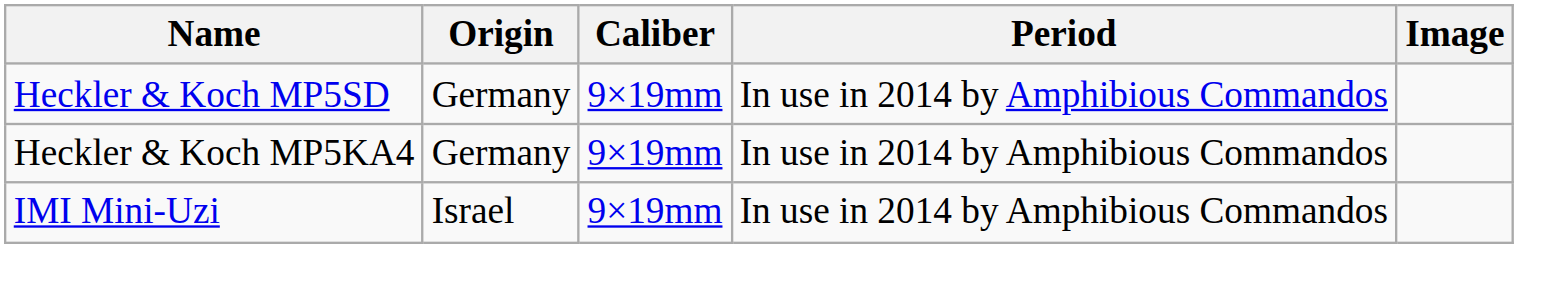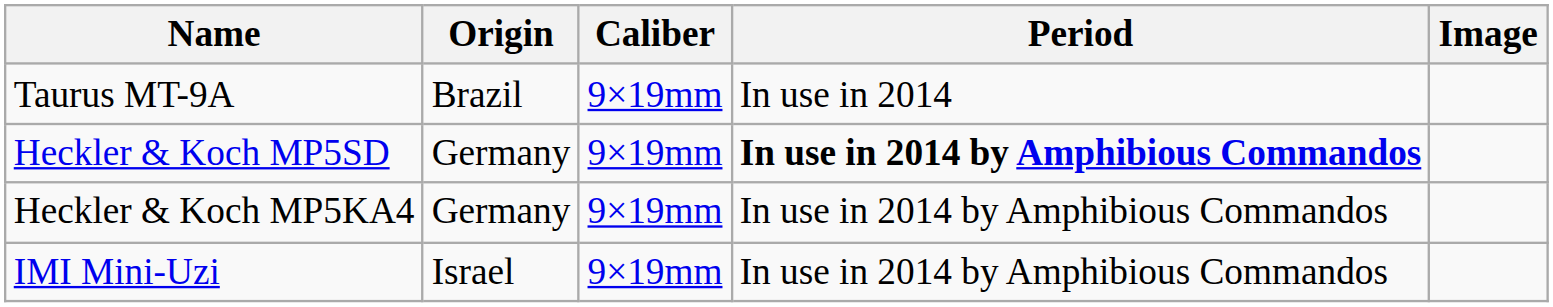 <table class="wikitable mw-collapsible mw-collapsed">
 <tr>
 <th>Name</th>
 <th>Origin</th>
 <th>Caliber</th>
 <th>Period</th>
 <th>Image</th>
 </tr>
 <tr>
+<td>Taurus MT-9A</td>
+<td>Brazil</td>
+<td><a href='#'>9×19mm</a></td>
+<td>In use in 2014</td>
+<td></td>
+</tr>
+<tr>
 <td><a href='#'>Heckler & Koch MP5SD</a></td>
 <td>Germany</td>
 <td><a href='#'>9×19mm</a></td>
-<td>In use in 2014 by <a href='#'>Amphibious Commandos</a></td>
+<td><strong>In use in 2014 by <a href='#'>Amphibious Commandos</a></strong></td>
 <td></td>
 </tr>
 <tr>
 <td>Heckler & Koch MP5KA4</td>
 <td>Germany</td>
 <td><a href='#'>9×19mm</a></td>
 <td>In use in 2014 by Amphibious Commandos</td>
 <td></td>
 </tr>
 <tr>
 <td><a href='#'>IMI Mini-Uzi</a></td>
 <td>Israel</td>
 <td><a href='#'>9×19mm</a></td>
 <td>In use in 2014 by Amphibious Commandos</td>
 <td></td>
 </tr>
 </table>
